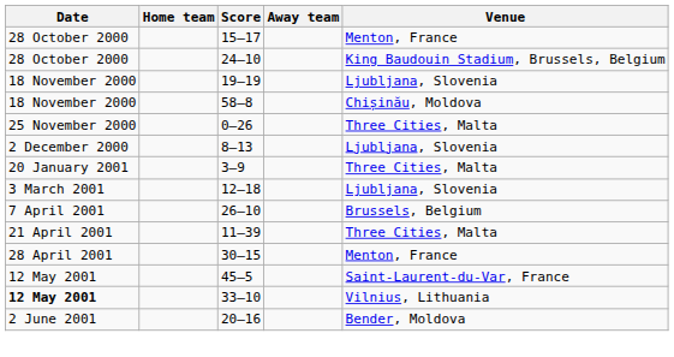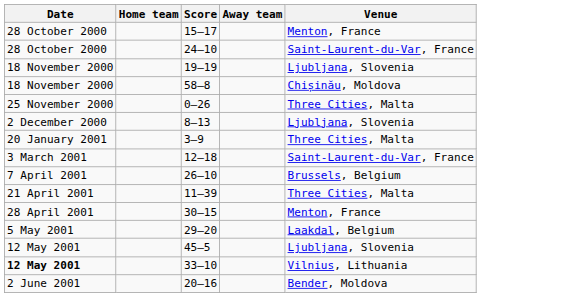 <table class="wikitable">
 <tr>
 <th>Date</th>
 <th>Home team</th>
 <th>Score</th>
 <th>Away team</th>
 <th>Venue</th>
 </tr>
 <tr>
 <td>28 October 2000</td>
 <td></td>
 <td>15–17</td>
 <td><strong></strong></td>
 <td><a href='#'>Menton</a>, France</td>
 </tr>
 <tr>
 <td>28 October 2000</td>
 <td><strong></strong></td>
 <td>24–10</td>
 <td></td>
-<td><a href='#'>King Baudouin Stadium</a>, Brussels, Belgium</td>
+<td><a href='#'>Saint-Laurent-du-Var</a>, France</td>
 </tr>
 <tr>
 <td>18 November 2000</td>
 <td></td>
 <td>19–19</td>
 <td></td>
 <td><a href='#'>Ljubljana</a>, Slovenia</td>
 </tr>
 <tr>
 <td>18 November 2000</td>
 <td><strong></strong></td>
 <td>58–8</td>
 <td></td>
 <td><a href='#'>Chișinău</a>, Moldova</td>
 </tr>
 <tr>
 <td>25 November 2000</td>
 <td></td>
 <td>0–26</td>
 <td><strong></strong></td>
 <td><a href='#'>Three Cities</a>, Malta</td>
 </tr>
 <tr>
 <td>2 December 2000</td>
 <td></td>
 <td>8–13</td>
 <td><strong></strong></td>
 <td><a href='#'>Ljubljana</a>, Slovenia</td>
 </tr>
 <tr>
 <td>20 January 2001</td>
 <td></td>
 <td>3–9</td>
 <td><strong></strong></td>
 <td><a href='#'>Three Cities</a>, Malta</td>
 </tr>
 <tr>
 <td>3 March 2001</td>
 <td></td>
 <td>12–18</td>
 <td><strong></strong></td>
-<td><a href='#'>Ljubljana</a>, Slovenia</td>
+<td><a href='#'>Saint-Laurent-du-Var</a>, France</td>
 </tr>
 <tr>
 <td>7 April 2001</td>
 <td><strong></strong></td>
 <td>26–10</td>
 <td></td>
 <td><a href='#'>Brussels</a>, Belgium</td>
 </tr>
 <tr>
 <td>21 April 2001</td>
 <td></td>
 <td>11–39</td>
 <td><strong></strong></td>
 <td><a href='#'>Three Cities</a>, Malta</td>
 </tr>
 <tr>
 <td>28 April 2001</td>
 <td><strong></strong></td>
 <td>30–15</td>
 <td></td>
 <td><a href='#'>Menton</a>, France</td>
 </tr>
 <tr>
+<td>5 May 2001</td>
+<td><strong></strong></td>
+<td>29–20</td>
+<td></td>
+<td><a href='#'>Laakdal</a>, Belgium</td>
+</tr>
+<tr>
 <td>12 May 2001</td>
 <td><strong></strong></td>
 <td>45–5</td>
 <td></td>
-<td><a href='#'>Saint-Laurent-du-Var</a>, France</td>
+<td><a href='#'>Ljubljana</a>, Slovenia</td>
 </tr>
 <tr>
 <td><strong>12 May 2001</strong></td>
 <td><strong></strong></td>
 <td>33–10</td>
 <td></td>
 <td><a href='#'>Vilnius</a>, Lithuania</td>
 </tr>
 <tr>
 <td>2 June 2001</td>
 <td><strong></strong></td>
 <td>20–16</td>
 <td></td>
 <td><a href='#'>Bender</a>, Moldova</td>
 </tr>
 </table>
